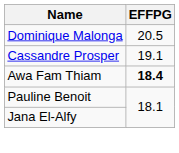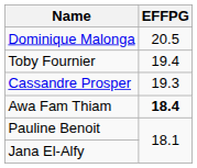 <table class="wikitable">
 <tr>
 <th>Name</th>
 <th>EFFPG</th>
 </tr>
 <tr>
 <td> <a href='#'>Dominique Malonga</a></td>
 <td align=center>20.5</td>
 </tr>
 <tr>
+<td> Toby Fournier</td>
+<td align=center>19.4</td>
+</tr>
+<tr>
 <td> <a href='#'>Cassandre Prosper</a></td>
-<td align=center>19.1</td>
+<td align=center>19.3</td>
 </tr>
 <tr>
 <td> Awa Fam Thiam</td>
 <td align=center><strong>18.4</strong></td>
 </tr>
 <tr>
 <td> Pauline Benoit</td>
 <td align=center rowspan=2>18.1</td>
 </tr>
 <tr>
 <td> Jana El-Alfy</td>
 </tr>
 </table>
